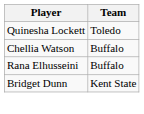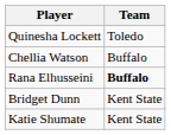 <table class="wikitable">
 <tr>
 <th>Player</th>
 <th>Team</th>
 </tr>
 <tr>
 <td>Quinesha Lockett</td>
 <td>Toledo</td>
 </tr>
 <tr>
 <td>Chellia Watson</td>
 <td>Buffalo</td>
 </tr>
 <tr>
 <td>Rana Elhusseini</td>
-<td>Buffalo</td>
+<td><strong>Buffalo</strong></td>
 </tr>
 <tr>
 <td>Bridget Dunn</td>
 <td>Kent State</td>
 </tr>
+<tr>
+<td>Katie Shumate</td>
+<td>Kent State</td>
+</tr>
 </table>
